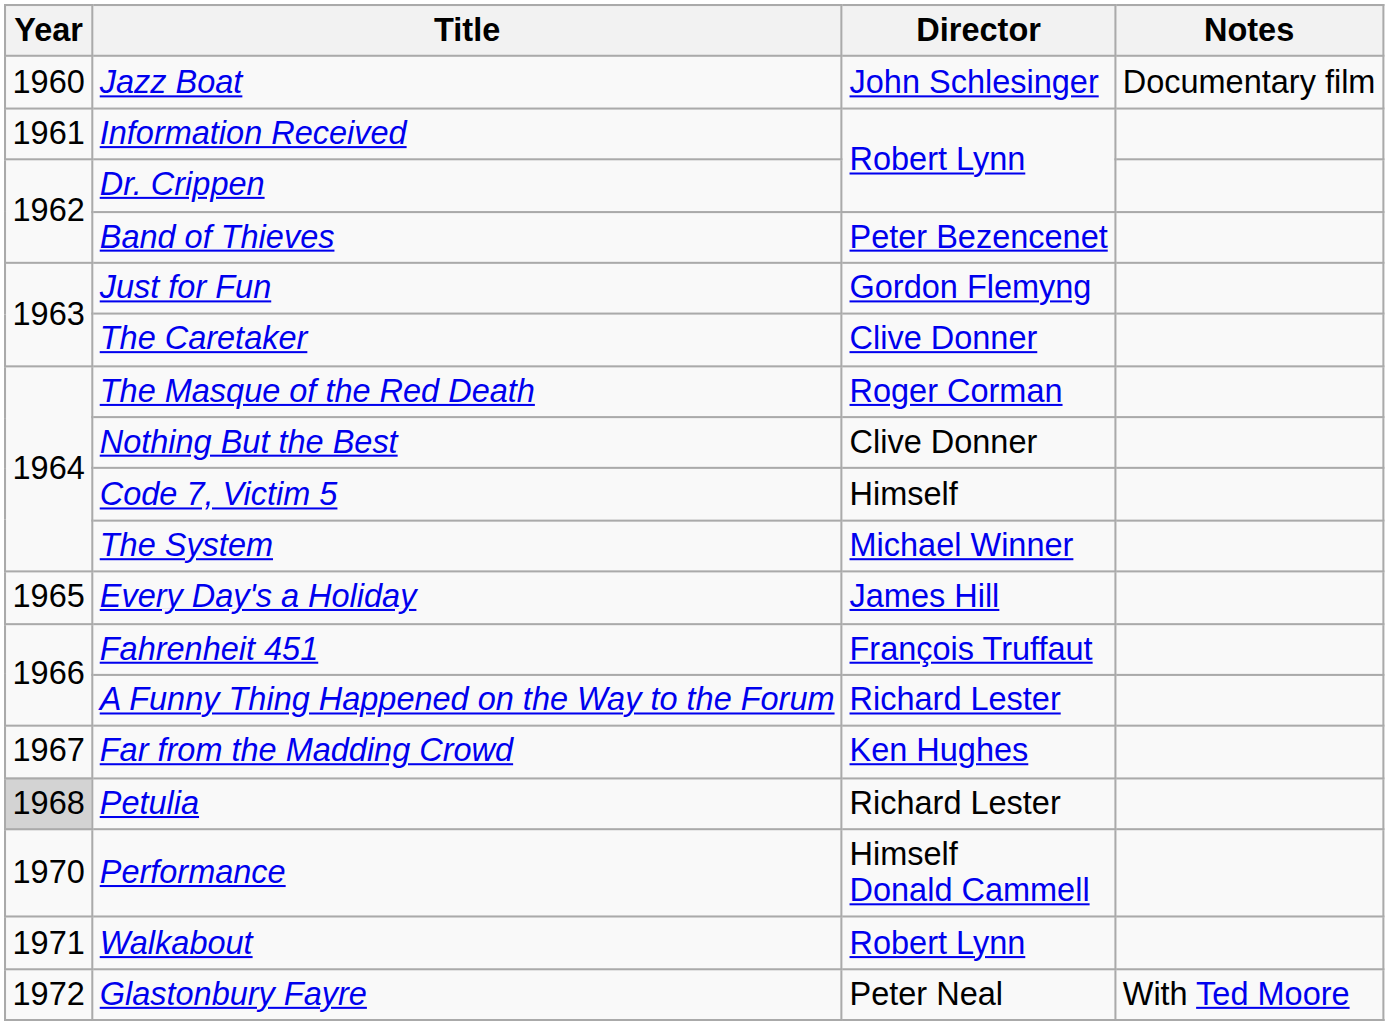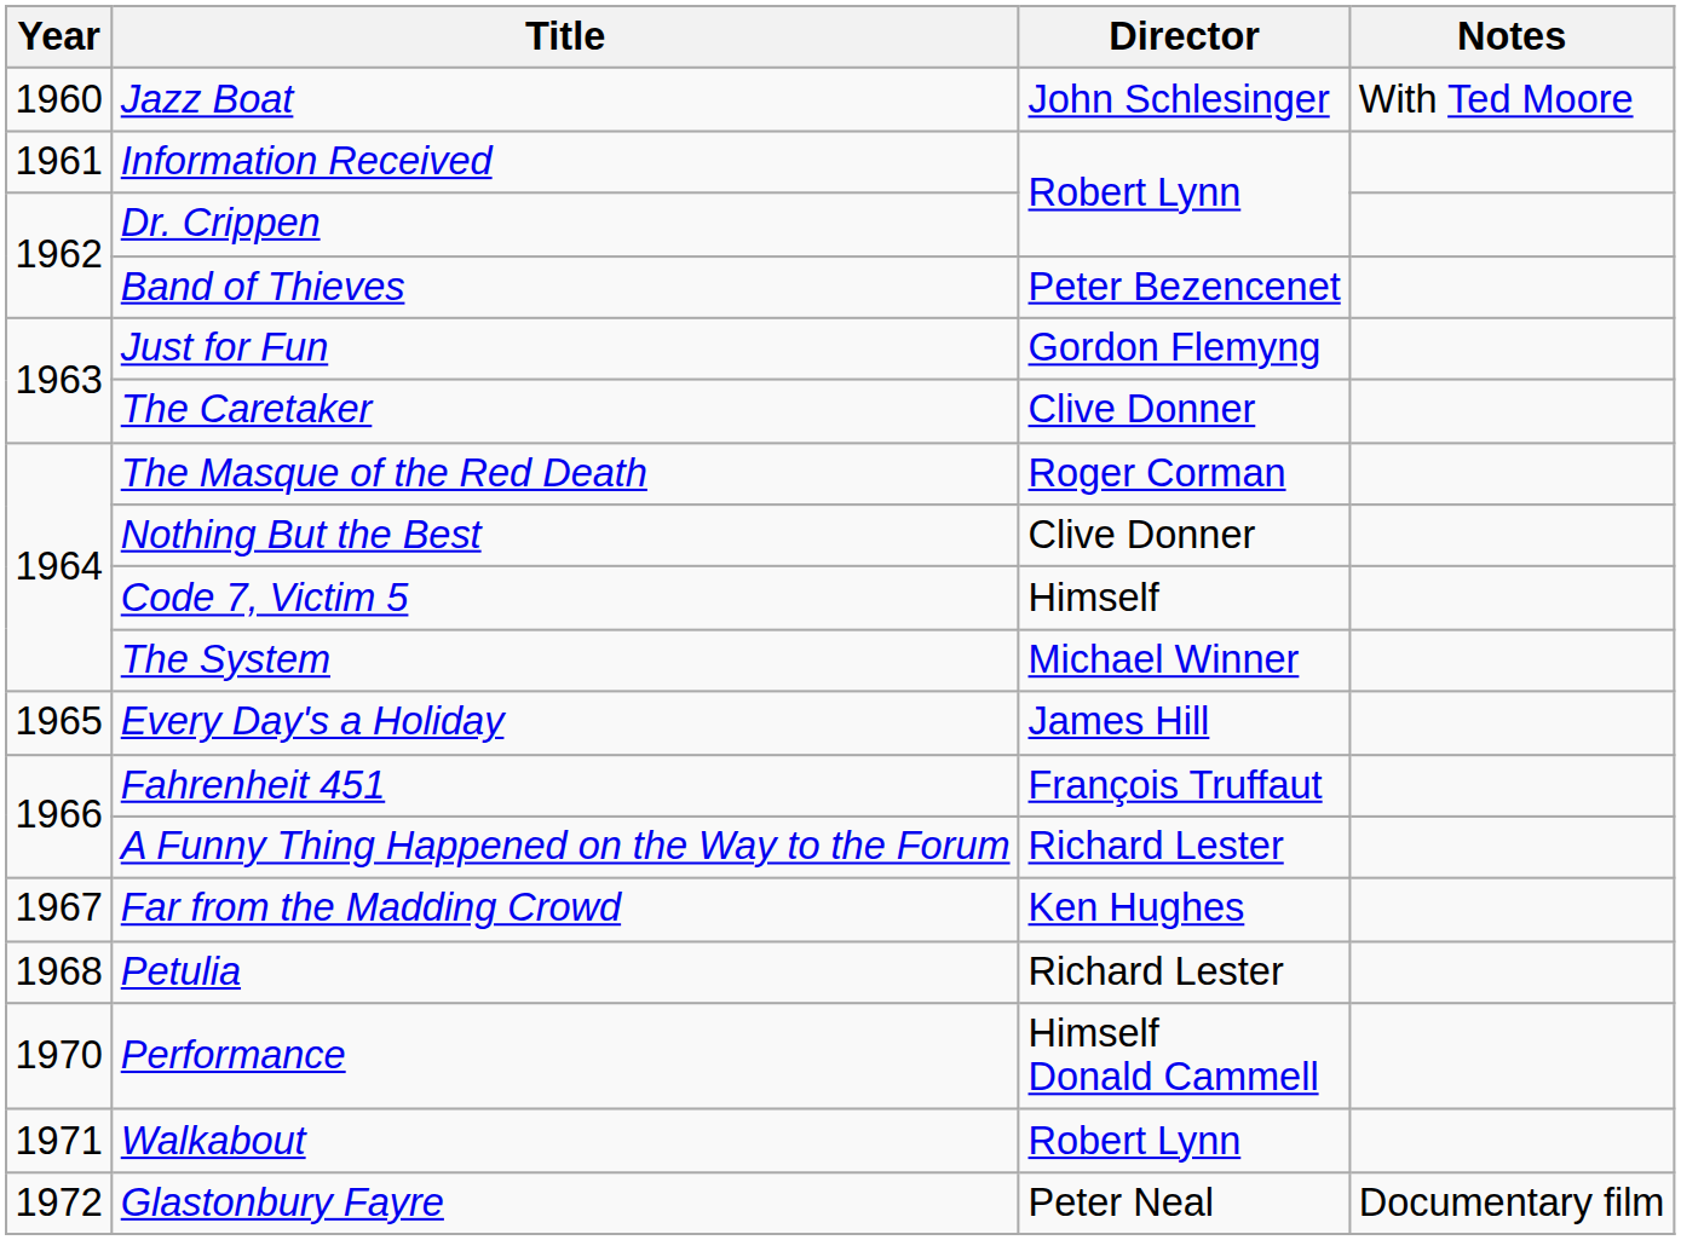 <table class="wikitable">
 <tr>
 <th>Year</th>
 <th>Title</th>
 <th>Director</th>
 <th>Notes</th>
 </tr>
 <tr>
 <td>1960</td>
 <td><em><a href='#'>Jazz Boat</a></em></td>
 <td><a href='#'>John Schlesinger</a></td>
-<td>Documentary film</td>
+<td>With <a href='#'>Ted Moore</a></td>
 </tr>
 <tr>
 <td>1961</td>
 <td><em><a href='#'>Information Received</a></em></td>
 <td rowspan=2><a href='#'>Robert Lynn</a></td>
 <td></td>
 </tr>
 <tr>
 <td rowspan=2>1962</td>
 <td><em><a href='#'>Dr. Crippen</a></em></td>
 <td></td>
 </tr>
 <tr>
 <td><em><a href='#'>Band of Thieves</a></em></td>
 <td><a href='#'>Peter Bezencenet</a></td>
 <td></td>
 </tr>
 <tr>
 <td rowspan=2>1963</td>
 <td><em><a href='#'>Just for Fun</a></em></td>
 <td><a href='#'>Gordon Flemyng</a></td>
 <td></td>
 </tr>
 <tr>
 <td><em><a href='#'>The Caretaker</a></em></td>
 <td><a href='#'>Clive Donner</a></td>
 <td></td>
 </tr>
 <tr>
 <td rowspan=4>1964</td>
 <td><em><a href='#'>The Masque of the Red Death</a></em></td>
 <td><a href='#'>Roger Corman</a></td>
 <td></td>
 </tr>
 <tr>
 <td><em><a href='#'>Nothing But the Best</a></em></td>
 <td>Clive Donner</td>
 <td></td>
 </tr>
 <tr>
 <td><em><a href='#'>Code 7, Victim 5</a></em></td>
 <td>Himself</td>
 <td></td>
 </tr>
 <tr>
 <td><em><a href='#'>The System</a></em></td>
 <td><a href='#'>Michael Winner</a></td>
 <td></td>
 </tr>
 <tr>
 <td>1965</td>
 <td><em><a href='#'>Every Day's a Holiday</a></em></td>
 <td><a href='#'>James Hill</a></td>
 <td></td>
 </tr>
 <tr>
 <td rowspan=2>1966</td>
 <td><em><a href='#'>Fahrenheit 451</a></em></td>
 <td><a href='#'>François Truffaut</a></td>
 <td></td>
 </tr>
 <tr>
 <td><em><a href='#'>A Funny Thing Happened on the Way to the Forum</a></em></td>
 <td><a href='#'>Richard Lester</a></td>
 <td></td>
 </tr>
 <tr>
 <td>1967</td>
 <td><em><a href='#'>Far from the Madding Crowd</a></em></td>
 <td><a href='#'>Ken Hughes</a></td>
 <td></td>
 </tr>
 <tr>
-<td style="background: lightgrey;">1968</td>
+<td>1968</td>
 <td><em><a href='#'>Petulia</a></em></td>
 <td>Richard Lester</td>
 <td></td>
 </tr>
 <tr>
 <td>1970</td>
 <td><em><a href='#'>Performance</a></em></td>
 <td>Himself<br><a href='#'>Donald Cammell</a></td>
 <td></td>
 </tr>
 <tr>
 <td>1971</td>
 <td><em><a href='#'>Walkabout</a></em></td>
 <td><a href='#'>Robert Lynn</a></td>
 <td></td>
 </tr>
 <tr>
 <td>1972</td>
 <td><em><a href='#'>Glastonbury Fayre</a></em></td>
 <td>Peter Neal</td>
-<td>With <a href='#'>Ted Moore</a></td>
+<td>Documentary film</td>
 </tr>
 <tr>
 </tr>
 </table>
